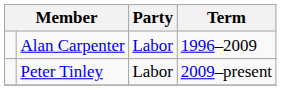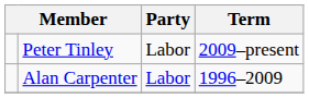 <table class="wikitable">
 <tr>
 <th colspan="2">Member</th>
 <th>Party</th>
 <th>Term</th>
 </tr>
 <tr>
 <td> </td>
+<td><a href='#'>Peter Tinley</a></td>
+<td>Labor</td>
+<td><a href='#'>2009</a>–present</td>
+</tr>
+<tr>
+<td> </td>
 <td><a href='#'>Alan Carpenter</a></td>
 <td><a href='#'>Labor</a></td>
 <td><a href='#'>1996</a>–2009</td>
 </tr>
 <tr>
-<td> </td>
-<td><a href='#'>Peter Tinley</a></td>
-<td>Labor</td>
-<td><a href='#'>2009</a>–present</td>
-</tr>
-<tr>
 </tr>
 </table>
